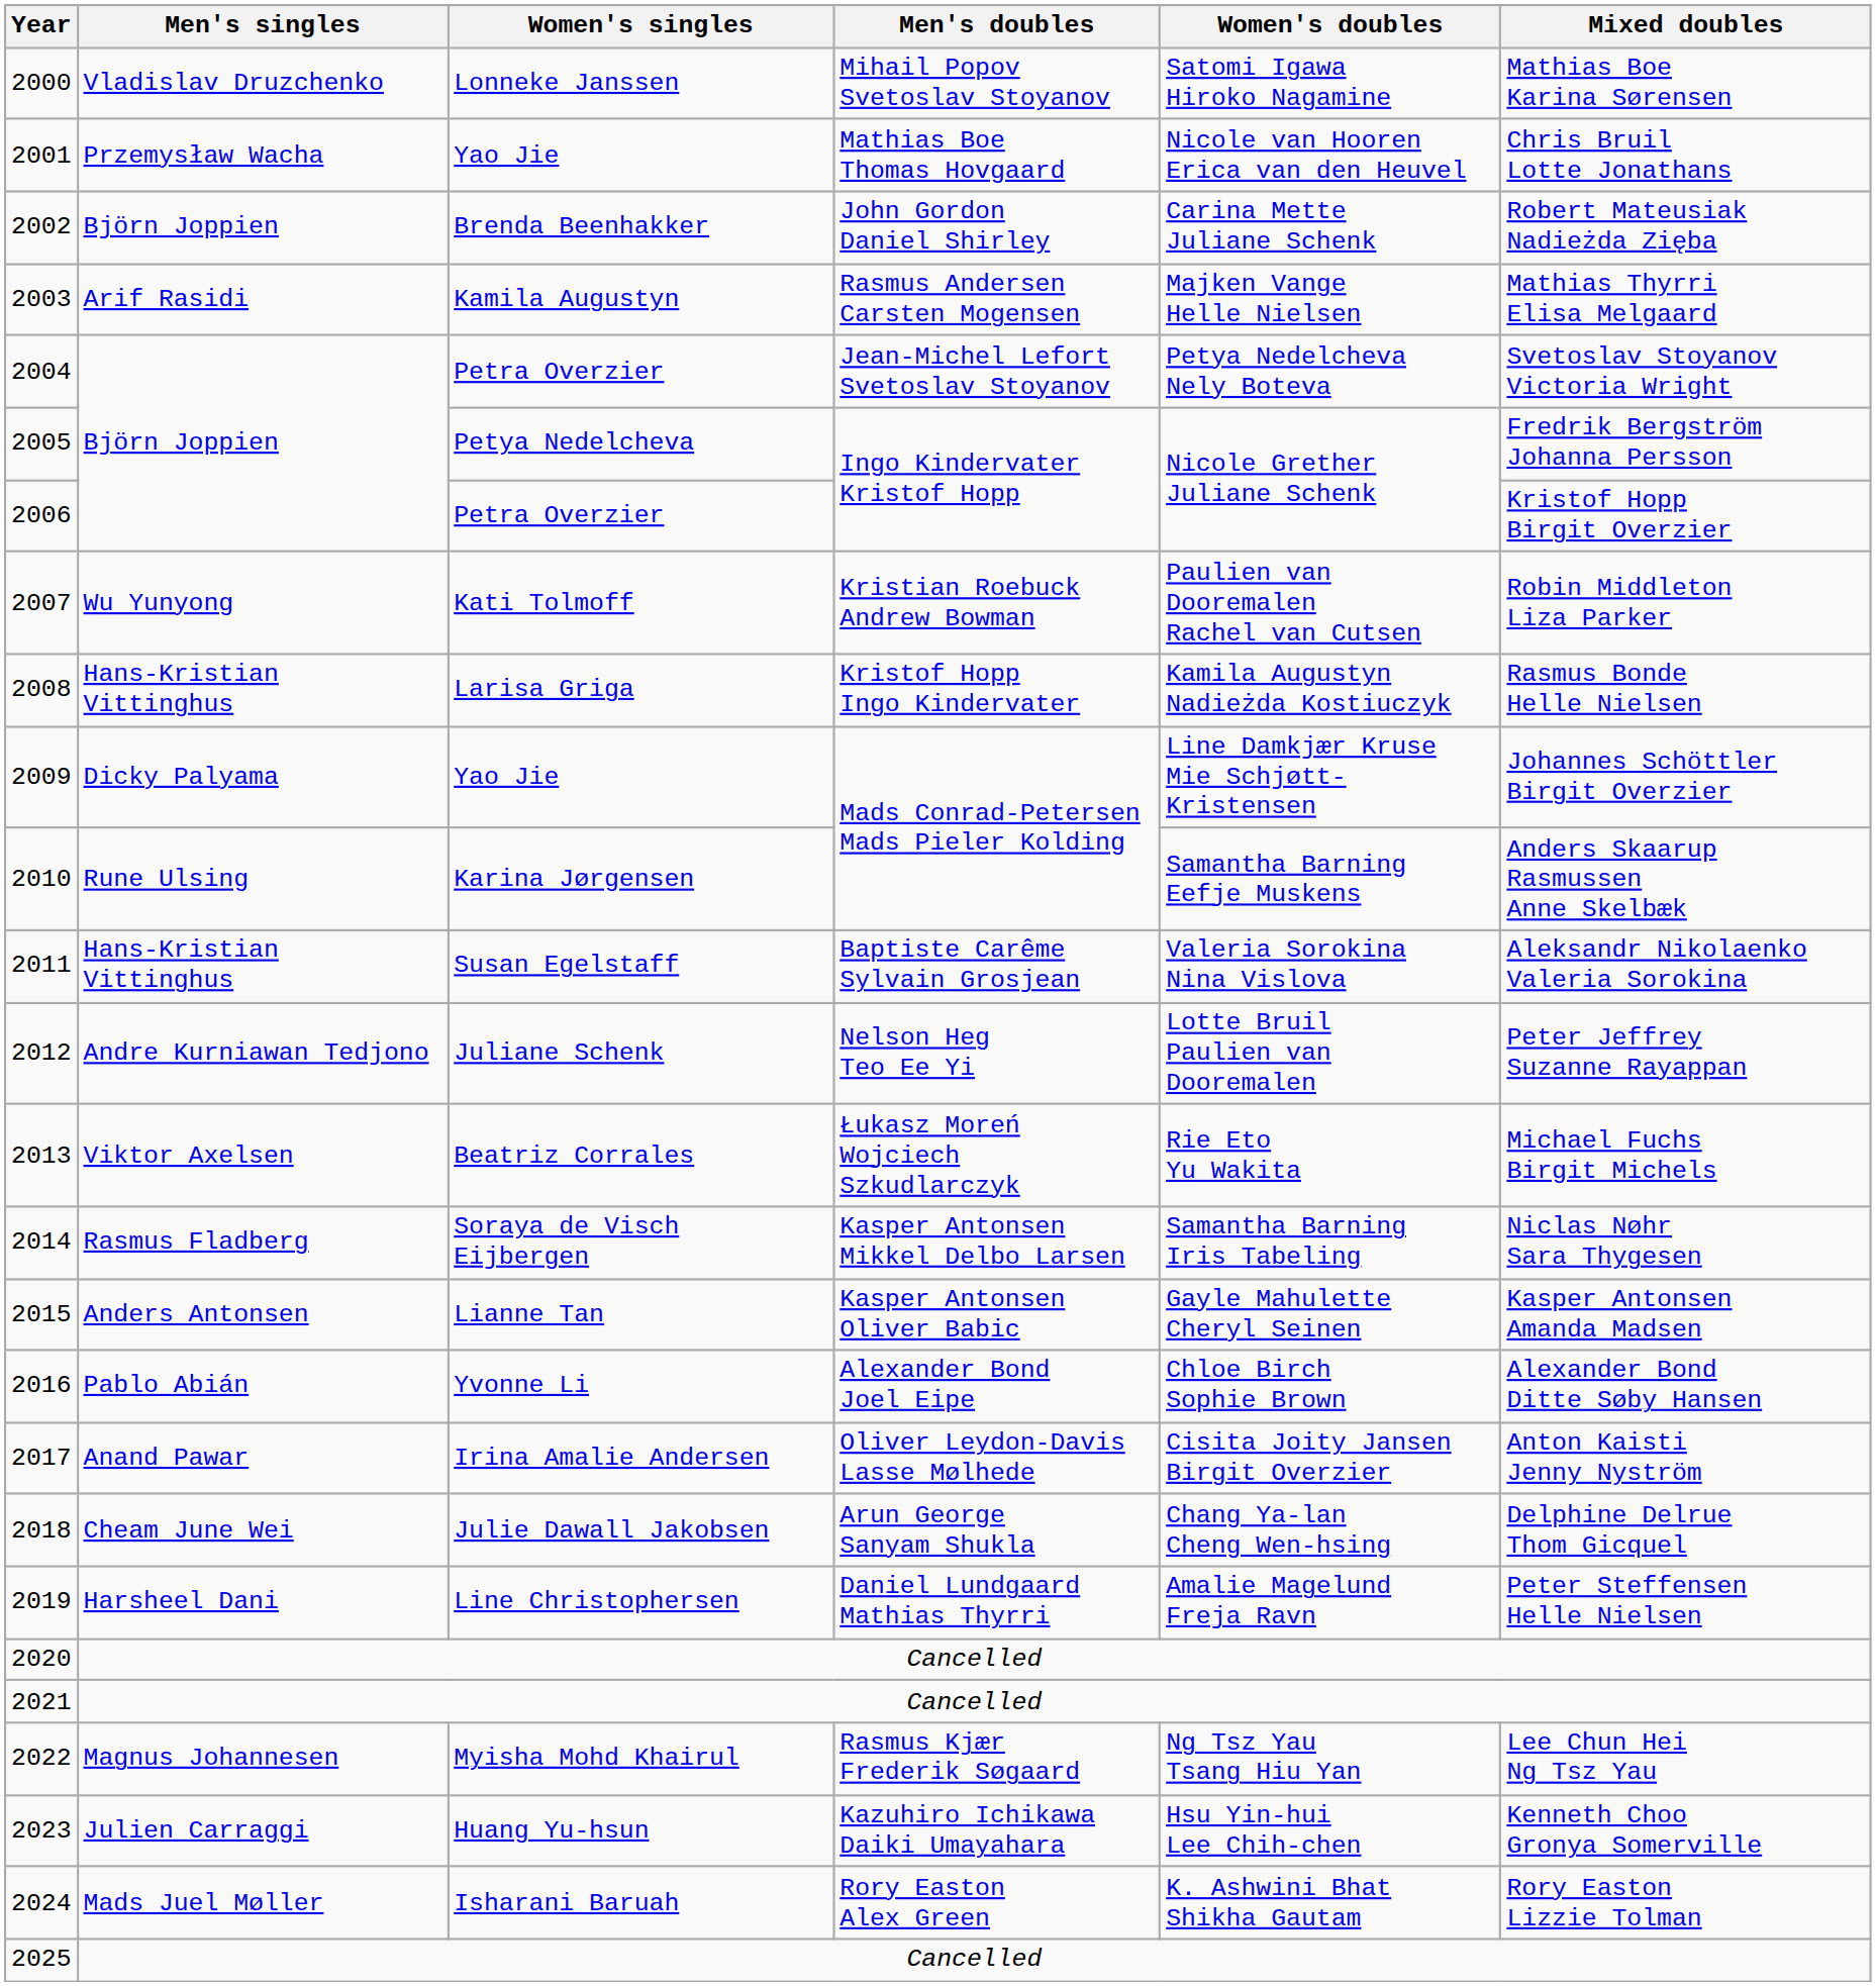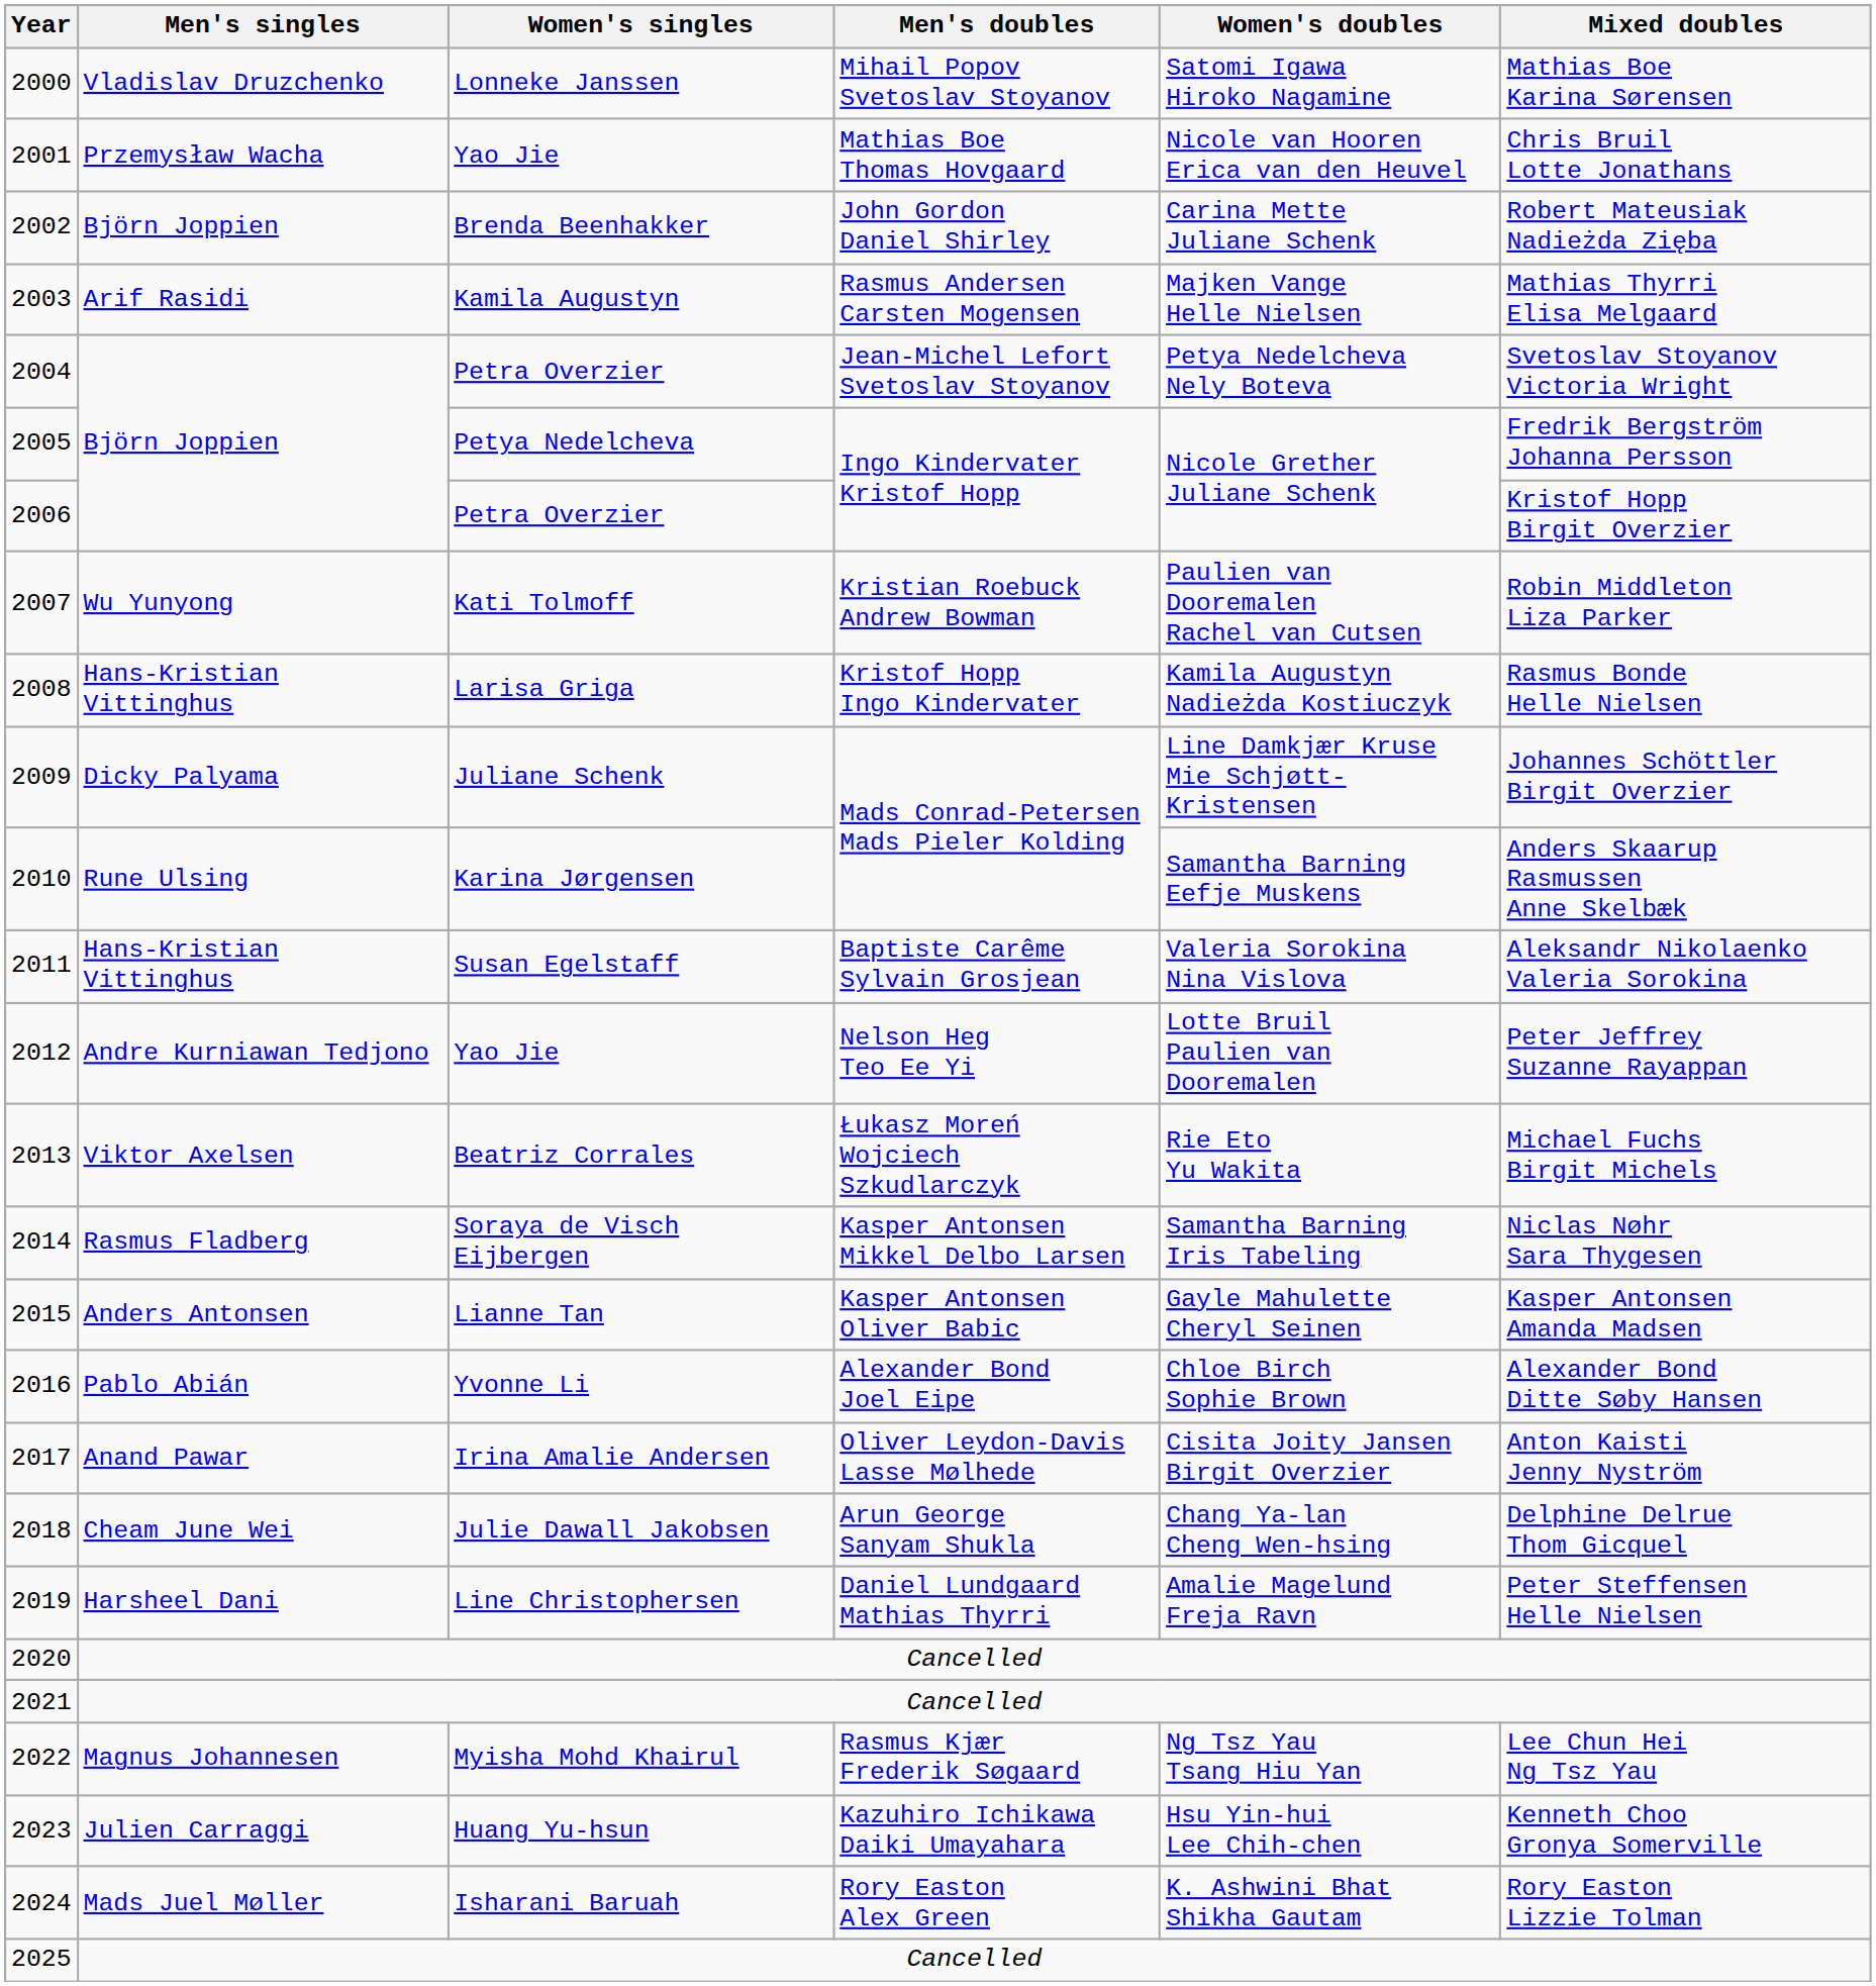 <table class=wikitable style="font-size:90%;">
 <tr>
 <th>Year</th>
 <th>Men's singles</th>
 <th>Women's singles</th>
 <th>Men's doubles</th>
 <th>Women's doubles</th>
 <th>Mixed doubles</th>
 </tr>
 <tr>
 <td>2000</td>
 <td> <a href='#'>Vladislav Druzchenko</a></td>
 <td> <a href='#'>Lonneke Janssen</a></td>
 <td> <a href='#'>Mihail Popov</a><br> <a href='#'>Svetoslav Stoyanov</a></td>
 <td> <a href='#'>Satomi Igawa</a><br> <a href='#'>Hiroko Nagamine</a></td>
 <td> <a href='#'>Mathias Boe</a><br> <a href='#'>Karina Sørensen</a></td>
 </tr>
 <tr>
 <td>2001</td>
 <td> <a href='#'>Przemysław Wacha</a></td>
 <td> <a href='#'>Yao Jie</a></td>
 <td> <a href='#'>Mathias Boe</a><br> <a href='#'>Thomas Hovgaard</a></td>
 <td> <a href='#'>Nicole van Hooren</a><br> <a href='#'>Erica van den Heuvel</a></td>
 <td> <a href='#'>Chris Bruil</a><br> <a href='#'>Lotte Jonathans</a></td>
 </tr>
 <tr>
 <td>2002</td>
 <td> <a href='#'>Björn Joppien</a></td>
 <td> <a href='#'>Brenda Beenhakker</a></td>
 <td> <a href='#'>John Gordon</a><br> <a href='#'>Daniel Shirley</a></td>
 <td> <a href='#'>Carina Mette</a><br> <a href='#'>Juliane Schenk</a></td>
 <td> <a href='#'>Robert Mateusiak</a><br> <a href='#'>Nadieżda Zięba</a></td>
 </tr>
 <tr>
 <td>2003</td>
 <td> <a href='#'>Arif Rasidi</a></td>
 <td> <a href='#'>Kamila Augustyn</a></td>
 <td> <a href='#'>Rasmus Andersen</a><br> <a href='#'>Carsten Mogensen</a></td>
 <td> <a href='#'>Majken Vange</a><br> <a href='#'>Helle Nielsen</a></td>
 <td> <a href='#'>Mathias Thyrri</a><br> <a href='#'>Elisa Melgaard</a></td>
 </tr>
 <tr>
 <td>2004</td>
 <td rowspan=3> <a href='#'>Björn Joppien</a></td>
 <td> <a href='#'>Petra Overzier</a></td>
 <td> <a href='#'>Jean-Michel Lefort</a><br> <a href='#'>Svetoslav Stoyanov</a></td>
 <td> <a href='#'>Petya Nedelcheva</a><br> <a href='#'>Nely Boteva</a></td>
 <td> <a href='#'>Svetoslav Stoyanov</a><br> <a href='#'>Victoria Wright</a></td>
 </tr>
 <tr>
 <td>2005</td>
 <td> <a href='#'>Petya Nedelcheva</a></td>
 <td rowspan=2> <a href='#'>Ingo Kindervater</a><br> <a href='#'>Kristof Hopp</a></td>
 <td rowspan=2> <a href='#'>Nicole Grether</a><br> <a href='#'>Juliane Schenk</a></td>
 <td> <a href='#'>Fredrik Bergström</a><br> <a href='#'>Johanna Persson</a></td>
 </tr>
 <tr>
 <td>2006</td>
 <td> <a href='#'>Petra Overzier</a></td>
 <td> <a href='#'>Kristof Hopp</a><br> <a href='#'>Birgit Overzier</a></td>
 </tr>
 <tr>
 <td>2007</td>
 <td> <a href='#'>Wu Yunyong</a></td>
 <td> <a href='#'>Kati Tolmoff</a></td>
 <td> <a href='#'>Kristian Roebuck</a><br> <a href='#'>Andrew Bowman</a></td>
 <td> <a href='#'>Paulien van Dooremalen</a><br> <a href='#'>Rachel van Cutsen</a></td>
 <td> <a href='#'>Robin Middleton</a><br> <a href='#'>Liza Parker</a></td>
 </tr>
 <tr>
 <td>2008</td>
 <td> <a href='#'>Hans-Kristian Vittinghus</a></td>
 <td> <a href='#'>Larisa Griga</a></td>
 <td> <a href='#'>Kristof Hopp</a><br> <a href='#'>Ingo Kindervater</a></td>
 <td> <a href='#'>Kamila Augustyn</a><br> <a href='#'>Nadieżda Kostiuczyk</a></td>
 <td> <a href='#'>Rasmus Bonde</a><br> <a href='#'>Helle Nielsen</a></td>
 </tr>
 <tr>
 <td>2009</td>
 <td> <a href='#'>Dicky Palyama</a></td>
-<td> <a href='#'>Yao Jie</a></td>
+<td> <a href='#'>Juliane Schenk</a></td>
 <td rowspan=2> <a href='#'>Mads Conrad-Petersen</a><br> <a href='#'>Mads Pieler Kolding</a></td>
 <td> <a href='#'>Line Damkjær Kruse</a><br> <a href='#'>Mie Schjøtt-Kristensen</a></td>
 <td> <a href='#'>Johannes Schöttler</a><br> <a href='#'>Birgit Overzier</a></td>
 </tr>
 <tr>
 <td>2010</td>
 <td> <a href='#'>Rune Ulsing</a></td>
 <td> <a href='#'>Karina Jørgensen</a></td>
 <td> <a href='#'>Samantha Barning</a><br> <a href='#'>Eefje Muskens</a></td>
 <td> <a href='#'>Anders Skaarup Rasmussen</a><br> <a href='#'>Anne Skelbæk</a></td>
 </tr>
 <tr>
 <td>2011</td>
 <td> <a href='#'>Hans-Kristian Vittinghus</a></td>
 <td> <a href='#'>Susan Egelstaff</a></td>
 <td> <a href='#'>Baptiste Carême</a><br> <a href='#'>Sylvain Grosjean</a></td>
 <td> <a href='#'>Valeria Sorokina</a><br> <a href='#'>Nina Vislova</a></td>
 <td> <a href='#'>Aleksandr Nikolaenko</a><br> <a href='#'>Valeria Sorokina</a></td>
 </tr>
 <tr>
 <td>2012</td>
 <td> <a href='#'>Andre Kurniawan Tedjono</a></td>
-<td> <a href='#'>Juliane Schenk</a></td>
+<td> <a href='#'>Yao Jie</a></td>
 <td> <a href='#'>Nelson Heg</a><br> <a href='#'>Teo Ee Yi</a></td>
 <td> <a href='#'>Lotte Bruil</a><br> <a href='#'>Paulien van Dooremalen</a></td>
 <td> <a href='#'>Peter Jeffrey</a><br> <a href='#'>Suzanne Rayappan</a></td>
 </tr>
 <tr>
 <td>2013</td>
 <td> <a href='#'>Viktor Axelsen</a></td>
 <td> <a href='#'>Beatriz Corrales</a></td>
 <td> <a href='#'>Łukasz Moreń</a><br> <a href='#'>Wojciech Szkudlarczyk</a></td>
 <td> <a href='#'>Rie Eto</a><br> <a href='#'>Yu Wakita</a></td>
 <td> <a href='#'>Michael Fuchs</a><br> <a href='#'>Birgit Michels</a></td>
 </tr>
 <tr>
 <td>2014</td>
 <td> <a href='#'>Rasmus Fladberg</a></td>
 <td> <a href='#'>Soraya de Visch Eijbergen</a></td>
 <td> <a href='#'>Kasper Antonsen</a><br> <a href='#'>Mikkel Delbo Larsen</a></td>
 <td> <a href='#'>Samantha Barning</a><br> <a href='#'>Iris Tabeling</a></td>
 <td> <a href='#'>Niclas Nøhr</a><br> <a href='#'>Sara Thygesen</a></td>
 </tr>
 <tr>
 <td>2015</td>
 <td> <a href='#'>Anders Antonsen</a></td>
 <td> <a href='#'>Lianne Tan</a></td>
 <td> <a href='#'>Kasper Antonsen</a><br> <a href='#'>Oliver Babic</a></td>
 <td> <a href='#'>Gayle Mahulette</a><br> <a href='#'>Cheryl Seinen</a></td>
 <td> <a href='#'>Kasper Antonsen</a><br> <a href='#'>Amanda Madsen</a></td>
 </tr>
 <tr>
 <td>2016</td>
 <td> <a href='#'>Pablo Abián</a></td>
 <td> <a href='#'>Yvonne Li</a></td>
 <td> <a href='#'>Alexander Bond</a><br> <a href='#'>Joel Eipe</a></td>
 <td> <a href='#'>Chloe Birch</a><br> <a href='#'>Sophie Brown</a></td>
 <td> <a href='#'>Alexander Bond</a><br> <a href='#'>Ditte Søby Hansen</a></td>
 </tr>
 <tr>
 <td>2017</td>
 <td> <a href='#'>Anand Pawar</a></td>
 <td> <a href='#'>Irina Amalie Andersen</a></td>
 <td> <a href='#'>Oliver Leydon-Davis</a><br> <a href='#'>Lasse Mølhede</a></td>
 <td> <a href='#'>Cisita Joity Jansen</a><br> <a href='#'>Birgit Overzier</a></td>
 <td> <a href='#'>Anton Kaisti</a><br> <a href='#'>Jenny Nyström</a></td>
 </tr>
 <tr>
 <td>2018</td>
 <td> <a href='#'>Cheam June Wei</a></td>
 <td> <a href='#'>Julie Dawall Jakobsen</a></td>
 <td> <a href='#'>Arun George</a><br> <a href='#'>Sanyam Shukla</a></td>
 <td> <a href='#'>Chang Ya-lan</a><br> <a href='#'>Cheng Wen-hsing</a></td>
 <td> <a href='#'>Delphine Delrue</a><br> <a href='#'>Thom Gicquel</a></td>
 </tr>
 <tr>
 <td>2019</td>
 <td> <a href='#'>Harsheel Dani</a></td>
 <td> <a href='#'>Line Christophersen</a></td>
 <td> <a href='#'>Daniel Lundgaard</a><br> <a href='#'>Mathias Thyrri</a></td>
 <td> <a href='#'>Amalie Magelund</a><br> <a href='#'>Freja Ravn</a></td>
 <td> <a href='#'>Peter Steffensen</a><br> <a href='#'>Helle Nielsen</a></td>
 </tr>
 <tr>
 <td>2020</td>
 <td colspan="5" align="center"><em>Cancelled</em></td>
 </tr>
 <tr>
 <td>2021</td>
 <td colspan="5" align="center"><em>Cancelled</em></td>
 </tr>
 <tr>
 <td>2022</td>
 <td> <a href='#'>Magnus Johannesen</a></td>
 <td> <a href='#'>Myisha Mohd Khairul</a></td>
 <td> <a href='#'>Rasmus Kjær</a><br> <a href='#'>Frederik Søgaard</a></td>
 <td> <a href='#'>Ng Tsz Yau</a><br> <a href='#'>Tsang Hiu Yan</a></td>
 <td> <a href='#'>Lee Chun Hei</a><br> <a href='#'>Ng Tsz Yau</a></td>
 </tr>
 <tr>
 <td>2023</td>
 <td> <a href='#'>Julien Carraggi</a></td>
 <td> <a href='#'>Huang Yu-hsun</a></td>
 <td> <a href='#'>Kazuhiro Ichikawa</a><br> <a href='#'>Daiki Umayahara</a></td>
 <td> <a href='#'>Hsu Yin-hui</a><br> <a href='#'>Lee Chih-chen</a></td>
 <td> <a href='#'>Kenneth Choo</a><br> <a href='#'>Gronya Somerville</a></td>
 </tr>
 <tr>
 <td>2024</td>
 <td> <a href='#'>Mads Juel Møller</a></td>
 <td> <a href='#'>Isharani Baruah</a></td>
 <td> <a href='#'>Rory Easton</a><br> <a href='#'>Alex Green</a></td>
 <td> <a href='#'>K. Ashwini Bhat</a><br> <a href='#'>Shikha Gautam</a></td>
 <td> <a href='#'>Rory Easton</a><br> <a href='#'>Lizzie Tolman</a></td>
 </tr>
 <tr>
 <td>2025</td>
 <td colspan="5" align="center"><em>Cancelled</em></td>
 </tr>
 <tr>
 </tr>
 </table>
